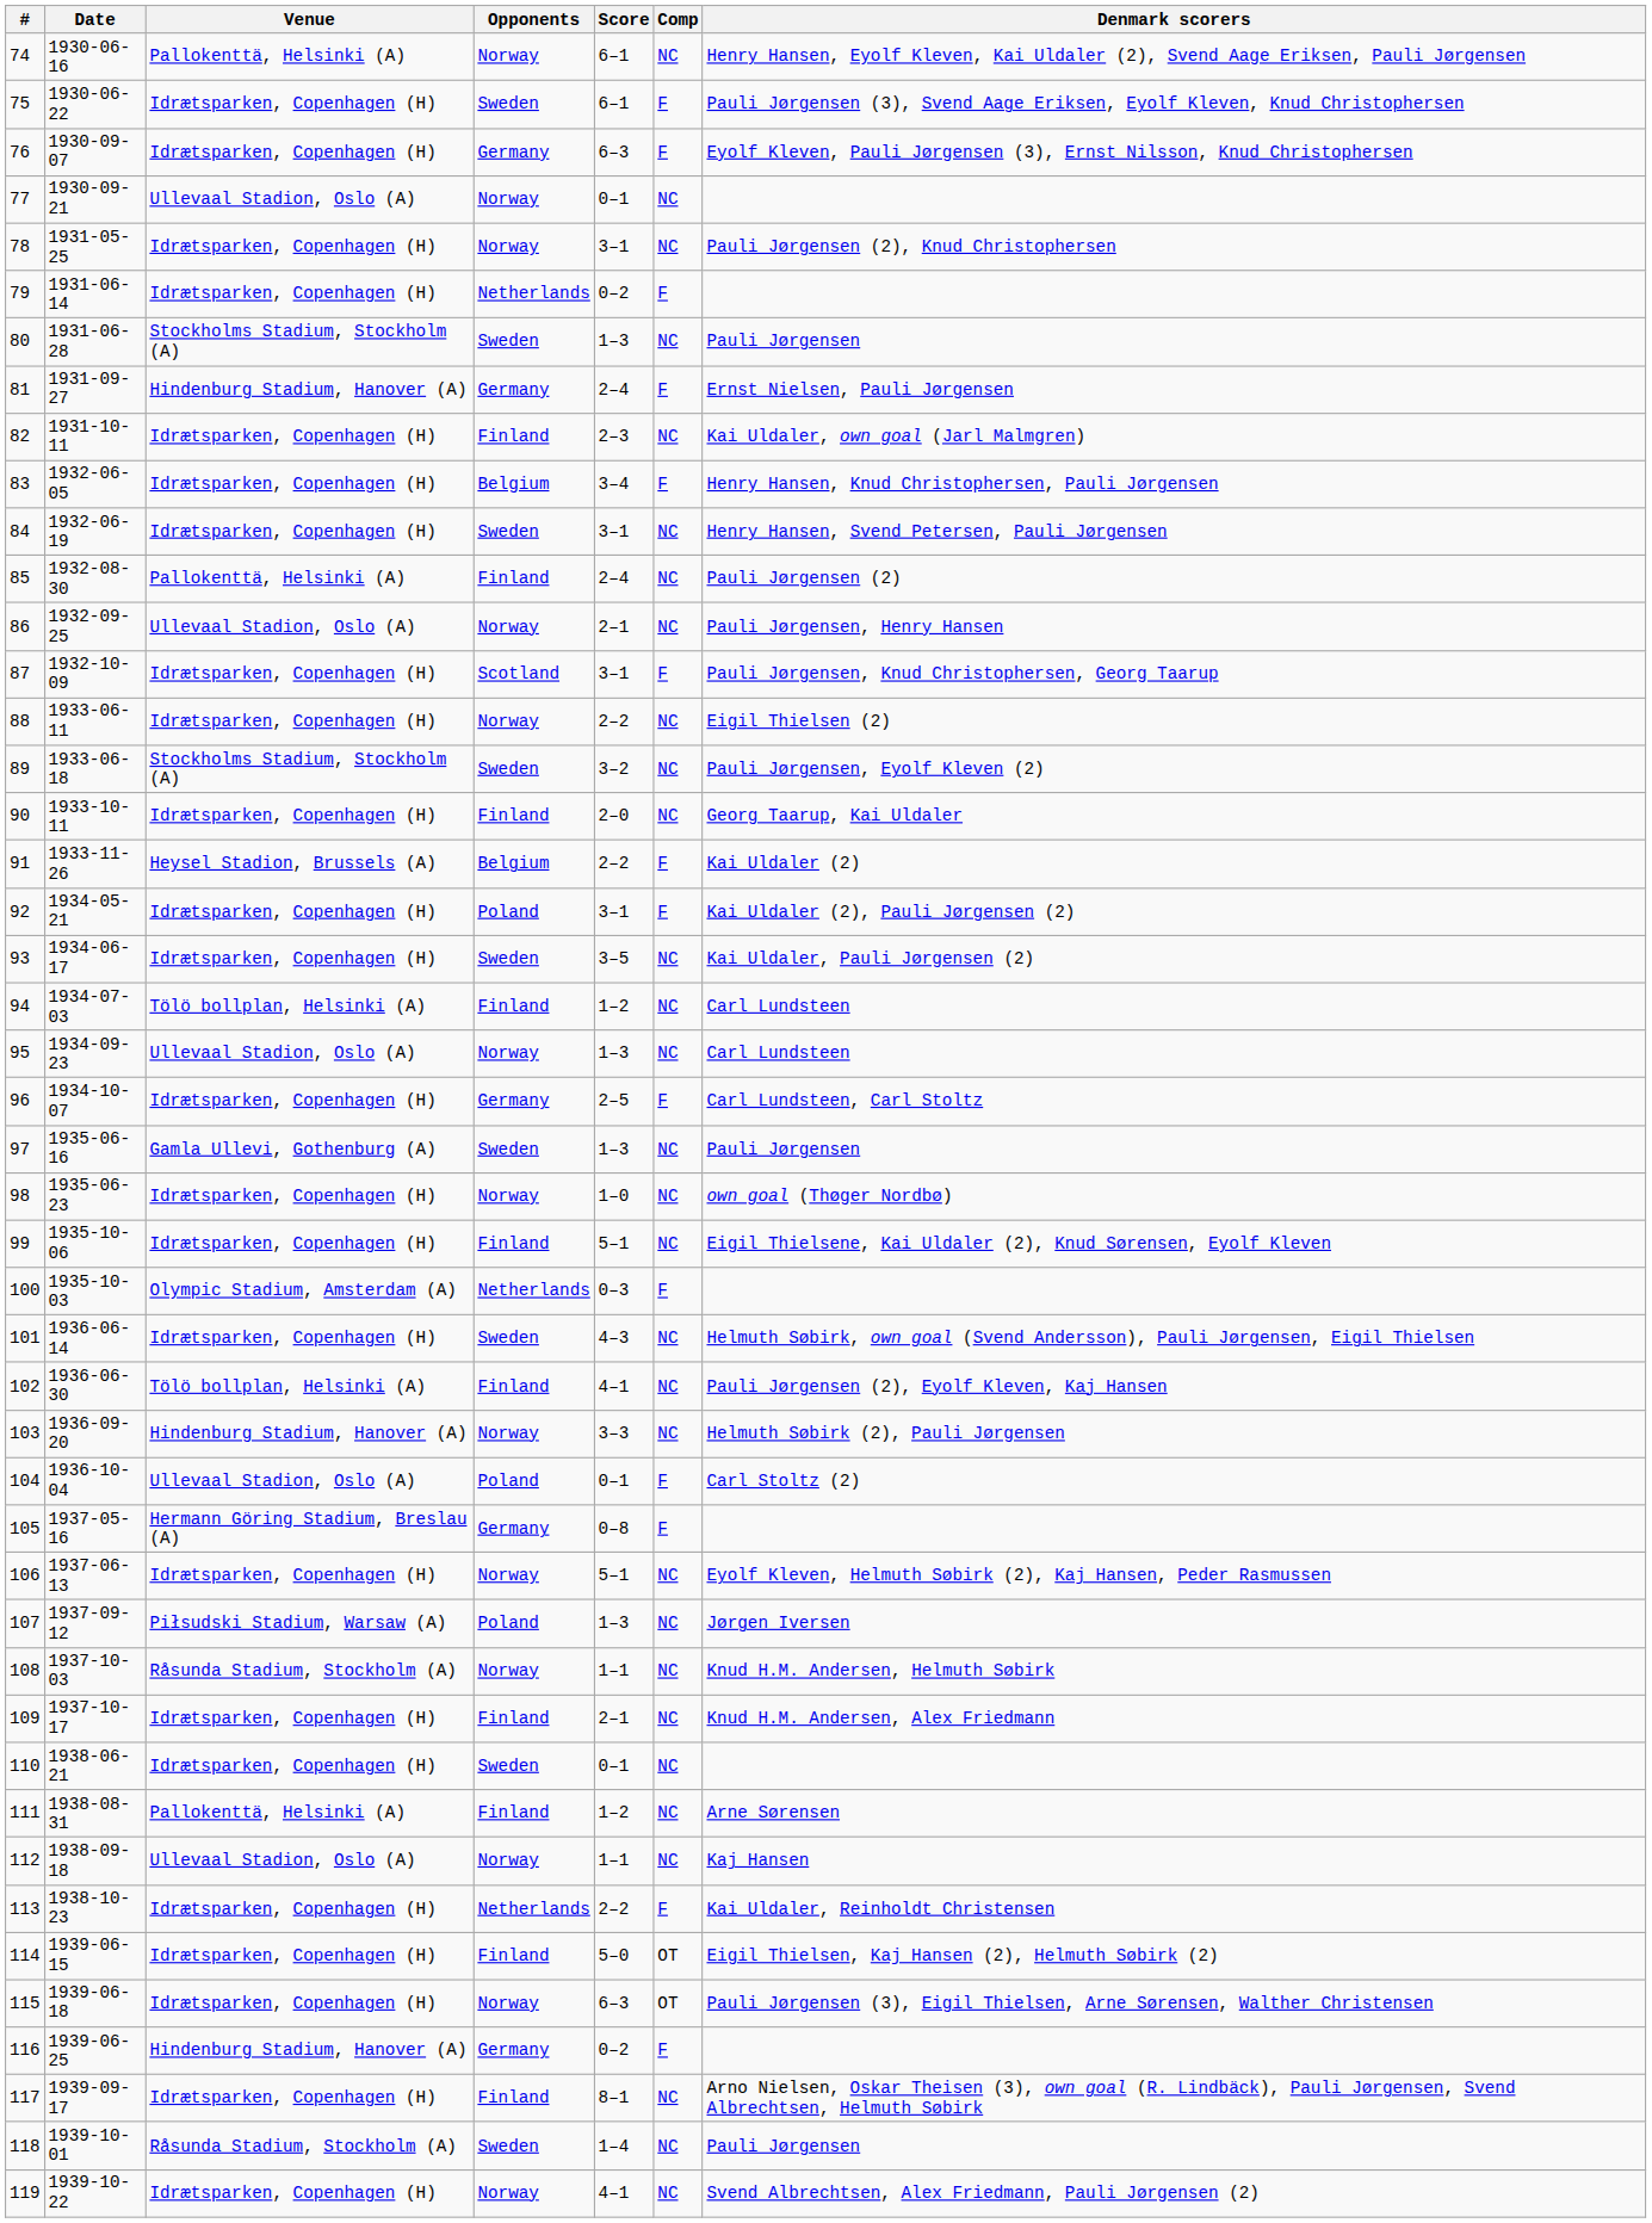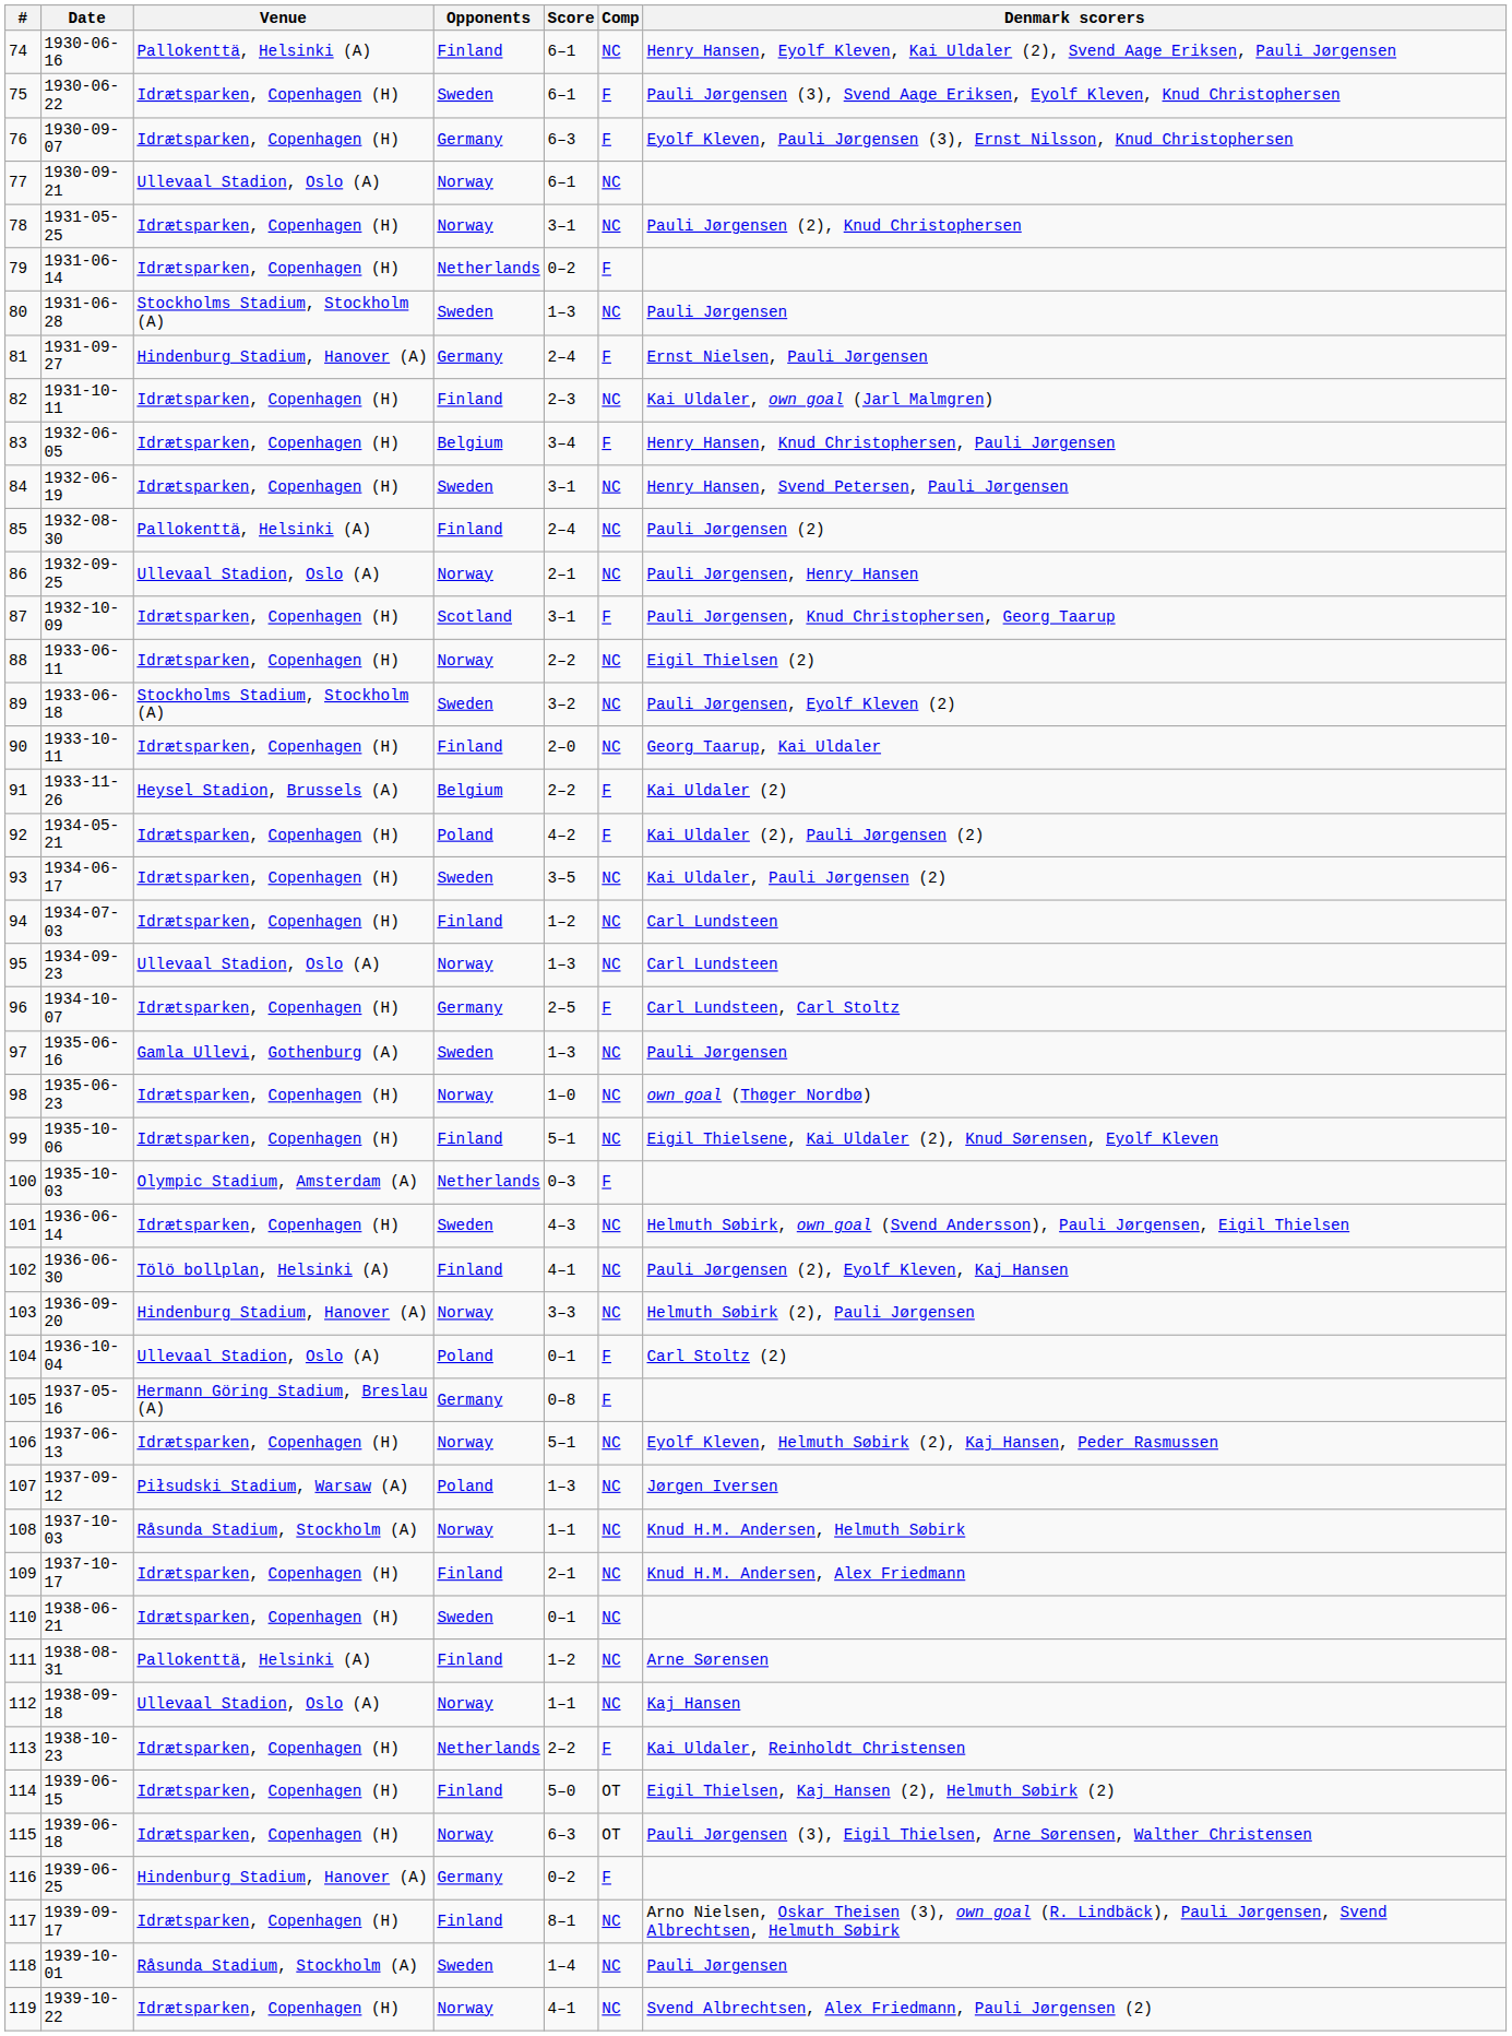 <table class="wikitable">
 <tr>
 <th>#</th>
 <th width=71px>Date</th>
 <th>Venue</th>
 <th>Opponents</th>
 <th>Score</th>
 <th>Comp</th>
 <th>Denmark scorers</th>
 </tr>
 <tr>
 <td>74</td>
 <td>1930-06-16</td>
 <td><a href='#'>Pallokenttä</a>, <a href='#'>Helsinki</a> (A)</td>
-<td><a href='#'>Norway</a></td>
+<td><a href='#'>Finland</a></td>
 <td>6–1</td>
 <td><a href='#'>NC</a></td>
 <td><a href='#'>Henry Hansen</a>, <a href='#'>Eyolf Kleven</a>, <a href='#'>Kai Uldaler</a> (2), <a href='#'>Svend Aage Eriksen</a>, <a href='#'>Pauli Jørgensen</a></td>
 </tr>
 <tr>
 <td>75</td>
 <td>1930-06-22</td>
 <td><a href='#'>Idrætsparken</a>, <a href='#'>Copenhagen</a> (H)</td>
 <td><a href='#'>Sweden</a></td>
 <td>6–1</td>
 <td><a href='#'>F</a></td>
 <td><a href='#'>Pauli Jørgensen</a> (3), <a href='#'>Svend Aage Eriksen</a>, <a href='#'>Eyolf Kleven</a>, <a href='#'>Knud Christophersen</a></td>
 </tr>
 <tr>
 <td>76</td>
 <td>1930-09-07</td>
 <td><a href='#'>Idrætsparken</a>, <a href='#'>Copenhagen</a> (H)</td>
 <td><a href='#'>Germany</a></td>
 <td>6–3</td>
 <td><a href='#'>F</a></td>
 <td><a href='#'>Eyolf Kleven</a>, <a href='#'>Pauli Jørgensen</a> (3), <a href='#'>Ernst Nilsson</a>, <a href='#'>Knud Christophersen</a></td>
 </tr>
 <tr>
 <td>77</td>
 <td>1930-09-21</td>
 <td><a href='#'>Ullevaal Stadion</a>, <a href='#'>Oslo</a> (A)</td>
 <td><a href='#'>Norway</a></td>
-<td>0–1</td>
+<td>6–1</td>
 <td><a href='#'>NC</a></td>
 <td></td>
 </tr>
 <tr>
 <td>78</td>
 <td>1931-05-25</td>
 <td><a href='#'>Idrætsparken</a>, <a href='#'>Copenhagen</a> (H)</td>
 <td><a href='#'>Norway</a></td>
 <td>3–1</td>
 <td><a href='#'>NC</a></td>
 <td><a href='#'>Pauli Jørgensen</a> (2), <a href='#'>Knud Christophersen</a></td>
 </tr>
 <tr>
 <td>79</td>
 <td>1931-06-14</td>
 <td><a href='#'>Idrætsparken</a>, <a href='#'>Copenhagen</a> (H)</td>
 <td><a href='#'>Netherlands</a></td>
 <td>0–2</td>
 <td><a href='#'>F</a></td>
 <td></td>
 </tr>
 <tr>
 <td>80</td>
 <td>1931-06-28</td>
 <td><a href='#'>Stockholms Stadium</a>, <a href='#'>Stockholm</a> (A)</td>
 <td><a href='#'>Sweden</a></td>
 <td>1–3</td>
 <td><a href='#'>NC</a></td>
 <td><a href='#'>Pauli Jørgensen</a></td>
 </tr>
 <tr>
 <td>81</td>
 <td>1931-09-27</td>
 <td><a href='#'>Hindenburg Stadium</a>, <a href='#'>Hanover</a> (A)</td>
 <td><a href='#'>Germany</a></td>
 <td>2–4</td>
 <td><a href='#'>F</a></td>
 <td><a href='#'>Ernst Nielsen</a>, <a href='#'>Pauli Jørgensen</a></td>
 </tr>
 <tr>
 <td>82</td>
 <td>1931-10-11</td>
 <td><a href='#'>Idrætsparken</a>, <a href='#'>Copenhagen</a> (H)</td>
 <td><a href='#'>Finland</a></td>
 <td>2–3</td>
 <td><a href='#'>NC</a></td>
 <td><a href='#'>Kai Uldaler</a>, <em><a href='#'>own goal</a></em> (<a href='#'>Jarl Malmgren</a>)</td>
 </tr>
 <tr>
 <td>83</td>
 <td>1932-06-05</td>
 <td><a href='#'>Idrætsparken</a>, <a href='#'>Copenhagen</a> (H)</td>
 <td><a href='#'>Belgium</a></td>
 <td>3–4</td>
 <td><a href='#'>F</a></td>
 <td><a href='#'>Henry Hansen</a>, <a href='#'>Knud Christophersen</a>, <a href='#'>Pauli Jørgensen</a></td>
 </tr>
 <tr>
 <td>84</td>
 <td>1932-06-19</td>
 <td><a href='#'>Idrætsparken</a>, <a href='#'>Copenhagen</a> (H)</td>
 <td><a href='#'>Sweden</a></td>
 <td>3–1</td>
 <td><a href='#'>NC</a></td>
 <td><a href='#'>Henry Hansen</a>, <a href='#'>Svend Petersen</a>, <a href='#'>Pauli Jørgensen</a></td>
 </tr>
 <tr>
 <td>85</td>
 <td>1932-08-30</td>
 <td><a href='#'>Pallokenttä</a>, <a href='#'>Helsinki</a> (A)</td>
 <td><a href='#'>Finland</a></td>
 <td>2–4</td>
 <td><a href='#'>NC</a></td>
 <td><a href='#'>Pauli Jørgensen</a> (2)</td>
 </tr>
 <tr>
 <td>86</td>
 <td>1932-09-25</td>
 <td><a href='#'>Ullevaal Stadion</a>, <a href='#'>Oslo</a> (A)</td>
 <td><a href='#'>Norway</a></td>
 <td>2–1</td>
 <td><a href='#'>NC</a></td>
 <td><a href='#'>Pauli Jørgensen</a>, <a href='#'>Henry Hansen</a></td>
 </tr>
 <tr>
 <td>87</td>
 <td>1932-10-09</td>
 <td><a href='#'>Idrætsparken</a>, <a href='#'>Copenhagen</a> (H)</td>
 <td><a href='#'>Scotland</a></td>
 <td>3–1</td>
 <td><a href='#'>F</a></td>
 <td><a href='#'>Pauli Jørgensen</a>, <a href='#'>Knud Christophersen</a>, <a href='#'>Georg Taarup</a></td>
 </tr>
 <tr>
 <td>88</td>
 <td>1933-06-11</td>
 <td><a href='#'>Idrætsparken</a>, <a href='#'>Copenhagen</a> (H)</td>
 <td><a href='#'>Norway</a></td>
 <td>2–2</td>
 <td><a href='#'>NC</a></td>
 <td><a href='#'>Eigil Thielsen</a> (2)</td>
 </tr>
 <tr>
 <td>89</td>
 <td>1933-06-18</td>
 <td><a href='#'>Stockholms Stadium</a>, <a href='#'>Stockholm</a> (A)</td>
 <td><a href='#'>Sweden</a></td>
 <td>3–2</td>
 <td><a href='#'>NC</a></td>
 <td><a href='#'>Pauli Jørgensen</a>, <a href='#'>Eyolf Kleven</a> (2)</td>
 </tr>
 <tr>
 <td>90</td>
 <td>1933-10-11</td>
 <td><a href='#'>Idrætsparken</a>, <a href='#'>Copenhagen</a> (H)</td>
 <td><a href='#'>Finland</a></td>
 <td>2–0</td>
 <td><a href='#'>NC</a></td>
 <td><a href='#'>Georg Taarup</a>, <a href='#'>Kai Uldaler</a></td>
 </tr>
 <tr>
 <td>91</td>
 <td>1933-11-26</td>
 <td><a href='#'>Heysel Stadion</a>, <a href='#'>Brussels</a> (A)</td>
 <td><a href='#'>Belgium</a></td>
 <td>2–2</td>
 <td><a href='#'>F</a></td>
 <td><a href='#'>Kai Uldaler</a> (2)</td>
 </tr>
 <tr>
 <td>92</td>
 <td>1934-05-21</td>
 <td><a href='#'>Idrætsparken</a>, <a href='#'>Copenhagen</a> (H)</td>
 <td><a href='#'>Poland</a></td>
-<td>3–1</td>
+<td>4–2</td>
 <td><a href='#'>F</a></td>
 <td><a href='#'>Kai Uldaler</a> (2), <a href='#'>Pauli Jørgensen</a> (2)</td>
 </tr>
 <tr>
 <td>93</td>
 <td>1934-06-17</td>
 <td><a href='#'>Idrætsparken</a>, <a href='#'>Copenhagen</a> (H)</td>
 <td><a href='#'>Sweden</a></td>
 <td>3–5</td>
 <td><a href='#'>NC</a></td>
 <td><a href='#'>Kai Uldaler</a>, <a href='#'>Pauli Jørgensen</a> (2)</td>
 </tr>
 <tr>
 <td>94</td>
 <td>1934-07-03</td>
-<td><a href='#'>Tölö bollplan</a>, <a href='#'>Helsinki</a> (A)</td>
+<td><a href='#'>Idrætsparken</a>, <a href='#'>Copenhagen</a> (H)</td>
 <td><a href='#'>Finland</a></td>
 <td>1–2</td>
 <td><a href='#'>NC</a></td>
 <td><a href='#'>Carl Lundsteen</a></td>
 </tr>
 <tr>
 <td>95</td>
 <td>1934-09-23</td>
 <td><a href='#'>Ullevaal Stadion</a>, <a href='#'>Oslo</a> (A)</td>
 <td><a href='#'>Norway</a></td>
 <td>1–3</td>
 <td><a href='#'>NC</a></td>
 <td><a href='#'>Carl Lundsteen</a></td>
 </tr>
 <tr>
 <td>96</td>
 <td>1934-10-07</td>
 <td><a href='#'>Idrætsparken</a>, <a href='#'>Copenhagen</a> (H)</td>
 <td><a href='#'>Germany</a></td>
 <td>2–5</td>
 <td><a href='#'>F</a></td>
 <td><a href='#'>Carl Lundsteen</a>, <a href='#'>Carl Stoltz</a></td>
 </tr>
 <tr>
 <td>97</td>
 <td>1935-06-16</td>
 <td><a href='#'>Gamla Ullevi</a>, <a href='#'>Gothenburg</a> (A)</td>
 <td><a href='#'>Sweden</a></td>
 <td>1–3</td>
 <td><a href='#'>NC</a></td>
 <td><a href='#'>Pauli Jørgensen</a></td>
 </tr>
 <tr>
 <td>98</td>
 <td>1935-06-23</td>
 <td><a href='#'>Idrætsparken</a>, <a href='#'>Copenhagen</a> (H)</td>
 <td><a href='#'>Norway</a></td>
 <td>1–0</td>
 <td><a href='#'>NC</a></td>
 <td><em><a href='#'>own goal</a></em> (<a href='#'>Thøger Nordbø</a>)</td>
 </tr>
 <tr>
 <td>99</td>
 <td>1935-10-06</td>
 <td><a href='#'>Idrætsparken</a>, <a href='#'>Copenhagen</a> (H)</td>
 <td><a href='#'>Finland</a></td>
 <td>5–1</td>
 <td><a href='#'>NC</a></td>
 <td><a href='#'>Eigil Thielsene</a>, <a href='#'>Kai Uldaler</a> (2), <a href='#'>Knud Sørensen</a>, <a href='#'>Eyolf Kleven</a></td>
 </tr>
 <tr>
 <td>100</td>
 <td>1935-10-03</td>
 <td><a href='#'>Olympic Stadium</a>, <a href='#'>Amsterdam</a> (A)</td>
 <td><a href='#'>Netherlands</a></td>
 <td>0–3</td>
 <td><a href='#'>F</a></td>
 <td></td>
 </tr>
 <tr>
 <td>101</td>
 <td>1936-06-14</td>
 <td><a href='#'>Idrætsparken</a>, <a href='#'>Copenhagen</a> (H)</td>
 <td><a href='#'>Sweden</a></td>
 <td>4–3</td>
 <td><a href='#'>NC</a></td>
 <td><a href='#'>Helmuth Søbirk</a>, <em><a href='#'>own goal</a></em> (<a href='#'>Svend Andersson</a>), <a href='#'>Pauli Jørgensen</a>, <a href='#'>Eigil Thielsen</a></td>
 </tr>
 <tr>
 <td>102</td>
 <td>1936-06-30</td>
 <td><a href='#'>Tölö bollplan</a>, <a href='#'>Helsinki</a> (A)</td>
 <td><a href='#'>Finland</a></td>
 <td>4–1</td>
 <td><a href='#'>NC</a></td>
 <td><a href='#'>Pauli Jørgensen</a> (2), <a href='#'>Eyolf Kleven</a>, <a href='#'>Kaj Hansen</a></td>
 </tr>
 <tr>
 <td>103</td>
 <td>1936-09-20</td>
 <td><a href='#'>Hindenburg Stadium</a>, <a href='#'>Hanover</a> (A)</td>
 <td><a href='#'>Norway</a></td>
 <td>3–3</td>
 <td><a href='#'>NC</a></td>
 <td><a href='#'>Helmuth Søbirk</a> (2), <a href='#'>Pauli Jørgensen</a></td>
 </tr>
 <tr>
 <td>104</td>
 <td>1936-10-04</td>
 <td><a href='#'>Ullevaal Stadion</a>, <a href='#'>Oslo</a> (A)</td>
 <td><a href='#'>Poland</a></td>
 <td>0–1</td>
 <td><a href='#'>F</a></td>
 <td><a href='#'>Carl Stoltz</a> (2)</td>
 </tr>
 <tr>
 <td>105</td>
 <td>1937-05-16</td>
 <td><a href='#'>Hermann Göring Stadium</a>, <a href='#'>Breslau</a> (A)</td>
 <td><a href='#'>Germany</a></td>
 <td>0–8</td>
 <td><a href='#'>F</a></td>
 <td></td>
 </tr>
 <tr>
 <td>106</td>
 <td>1937-06-13</td>
 <td><a href='#'>Idrætsparken</a>, <a href='#'>Copenhagen</a> (H)</td>
 <td><a href='#'>Norway</a></td>
 <td>5–1</td>
 <td><a href='#'>NC</a></td>
 <td><a href='#'>Eyolf Kleven</a>, <a href='#'>Helmuth Søbirk</a> (2), <a href='#'>Kaj Hansen</a>, <a href='#'>Peder Rasmussen</a></td>
 </tr>
 <tr>
 <td>107</td>
 <td>1937-09-12</td>
 <td><a href='#'>Piłsudski Stadium</a>, <a href='#'>Warsaw</a> (A)</td>
 <td><a href='#'>Poland</a></td>
 <td>1–3</td>
 <td><a href='#'>NC</a></td>
 <td><a href='#'>Jørgen Iversen</a></td>
 </tr>
 <tr>
 <td>108</td>
 <td>1937-10-03</td>
 <td><a href='#'>Råsunda Stadium</a>, <a href='#'>Stockholm</a> (A)</td>
 <td><a href='#'>Norway</a></td>
 <td>1–1</td>
 <td><a href='#'>NC</a></td>
 <td><a href='#'>Knud H.M. Andersen</a>, <a href='#'>Helmuth Søbirk</a></td>
 </tr>
 <tr>
 <td>109</td>
 <td>1937-10-17</td>
 <td><a href='#'>Idrætsparken</a>, <a href='#'>Copenhagen</a> (H)</td>
 <td><a href='#'>Finland</a></td>
 <td>2–1</td>
 <td><a href='#'>NC</a></td>
 <td><a href='#'>Knud H.M. Andersen</a>, <a href='#'>Alex Friedmann</a></td>
 </tr>
 <tr>
 <td>110</td>
 <td>1938-06-21</td>
 <td><a href='#'>Idrætsparken</a>, <a href='#'>Copenhagen</a> (H)</td>
 <td><a href='#'>Sweden</a></td>
 <td>0–1</td>
 <td><a href='#'>NC</a></td>
 <td></td>
 </tr>
 <tr>
 <td>111</td>
 <td>1938-08-31</td>
 <td><a href='#'>Pallokenttä</a>, <a href='#'>Helsinki</a> (A)</td>
 <td><a href='#'>Finland</a></td>
 <td>1–2</td>
 <td><a href='#'>NC</a></td>
 <td><a href='#'>Arne Sørensen</a></td>
 </tr>
 <tr>
 <td>112</td>
 <td>1938-09-18</td>
 <td><a href='#'>Ullevaal Stadion</a>, <a href='#'>Oslo</a> (A)</td>
 <td><a href='#'>Norway</a></td>
 <td>1–1</td>
 <td><a href='#'>NC</a></td>
 <td><a href='#'>Kaj Hansen</a></td>
 </tr>
 <tr>
 <td>113</td>
 <td>1938-10-23</td>
 <td><a href='#'>Idrætsparken</a>, <a href='#'>Copenhagen</a> (H)</td>
 <td><a href='#'>Netherlands</a></td>
 <td>2–2</td>
 <td><a href='#'>F</a></td>
 <td><a href='#'>Kai Uldaler</a>, <a href='#'>Reinholdt Christensen</a></td>
 </tr>
 <tr>
 <td>114</td>
 <td>1939-06-15</td>
 <td><a href='#'>Idrætsparken</a>, <a href='#'>Copenhagen</a> (H)</td>
 <td><a href='#'>Finland</a></td>
 <td>5–0</td>
 <td>OT</td>
 <td><a href='#'>Eigil Thielsen</a>, <a href='#'>Kaj Hansen</a> (2), <a href='#'>Helmuth Søbirk</a> (2)</td>
 </tr>
 <tr>
 <td>115</td>
 <td>1939-06-18</td>
 <td><a href='#'>Idrætsparken</a>, <a href='#'>Copenhagen</a> (H)</td>
 <td><a href='#'>Norway</a></td>
 <td>6–3</td>
 <td>OT</td>
 <td><a href='#'>Pauli Jørgensen</a> (3), <a href='#'>Eigil Thielsen</a>, <a href='#'>Arne Sørensen</a>, <a href='#'>Walther Christensen</a></td>
 </tr>
 <tr>
 <td>116</td>
 <td>1939-06-25</td>
 <td><a href='#'>Hindenburg Stadium</a>, <a href='#'>Hanover</a> (A)</td>
 <td><a href='#'>Germany</a></td>
 <td>0–2</td>
 <td><a href='#'>F</a></td>
 <td></td>
 </tr>
 <tr>
 <td>117</td>
 <td>1939-09-17</td>
 <td><a href='#'>Idrætsparken</a>, <a href='#'>Copenhagen</a> (H)</td>
 <td><a href='#'>Finland</a></td>
 <td>8–1</td>
 <td><a href='#'>NC</a></td>
 <td>Arno Nielsen, <a href='#'>Oskar Theisen</a> (3), <em><a href='#'>own goal</a></em> (<a href='#'>R. Lindbäck</a>), <a href='#'>Pauli Jørgensen</a>, <a href='#'>Svend Albrechtsen</a>, <a href='#'>Helmuth Søbirk</a></td>
 </tr>
 <tr>
 <td>118</td>
 <td>1939-10-01</td>
 <td><a href='#'>Råsunda Stadium</a>, <a href='#'>Stockholm</a> (A)</td>
 <td><a href='#'>Sweden</a></td>
 <td>1–4</td>
 <td><a href='#'>NC</a></td>
 <td><a href='#'>Pauli Jørgensen</a></td>
 </tr>
 <tr>
 <td>119</td>
 <td>1939-10-22</td>
 <td><a href='#'>Idrætsparken</a>, <a href='#'>Copenhagen</a> (H)</td>
 <td><a href='#'>Norway</a></td>
 <td>4–1</td>
 <td><a href='#'>NC</a></td>
 <td><a href='#'>Svend Albrechtsen</a>, <a href='#'>Alex Friedmann</a>, <a href='#'>Pauli Jørgensen</a> (2)</td>
 </tr>
 </table>
